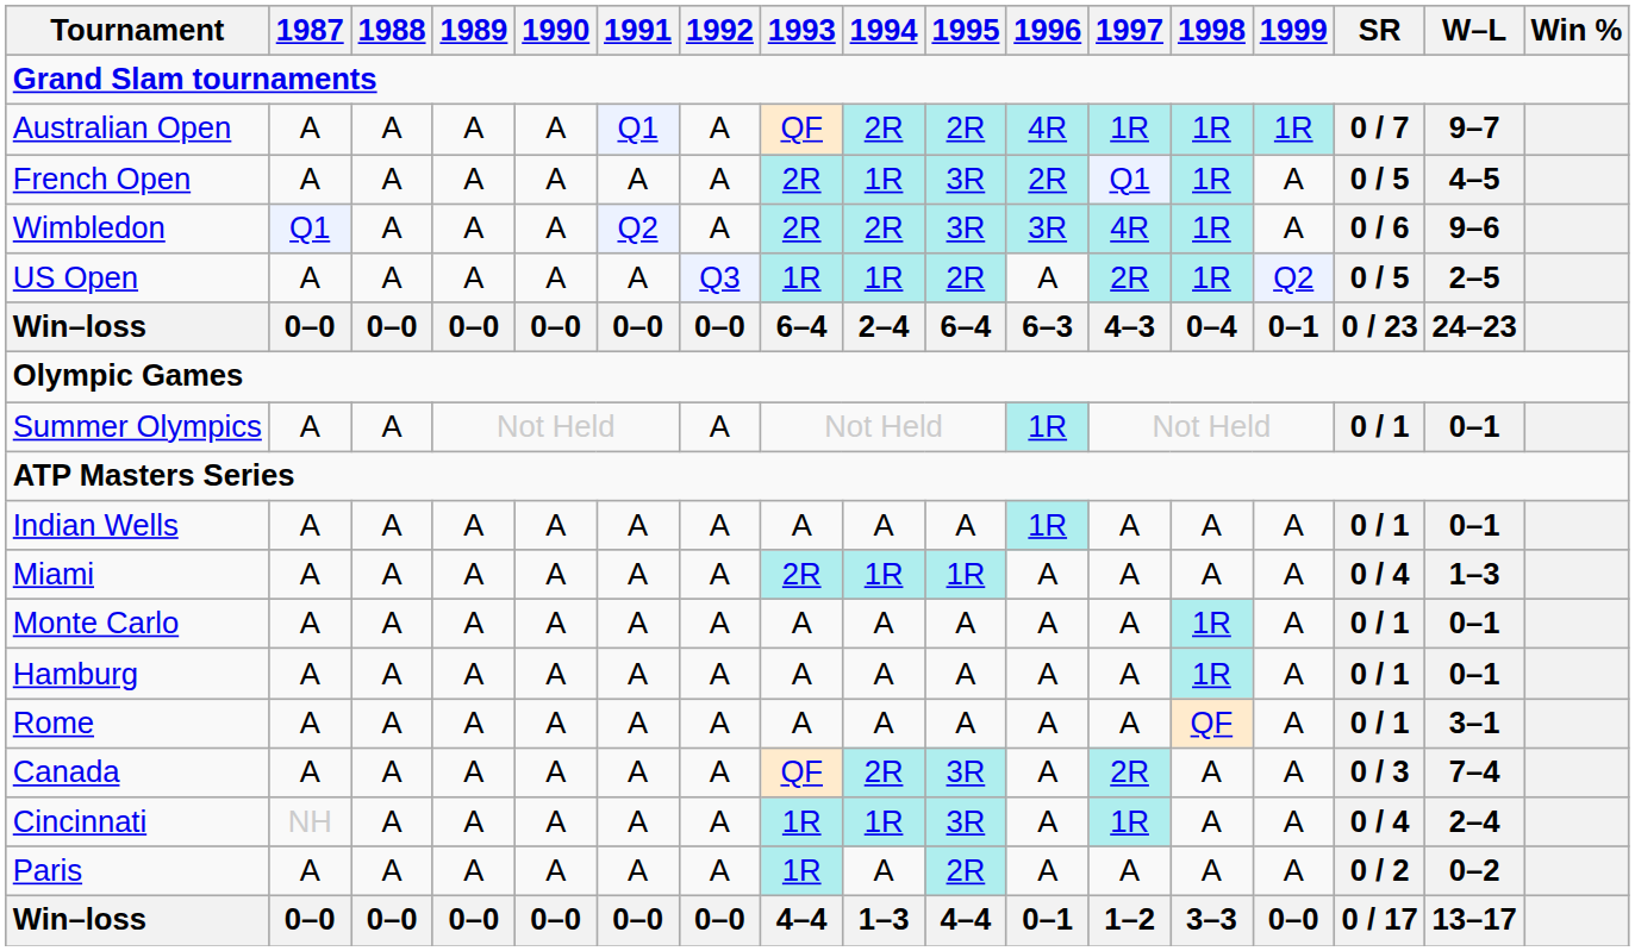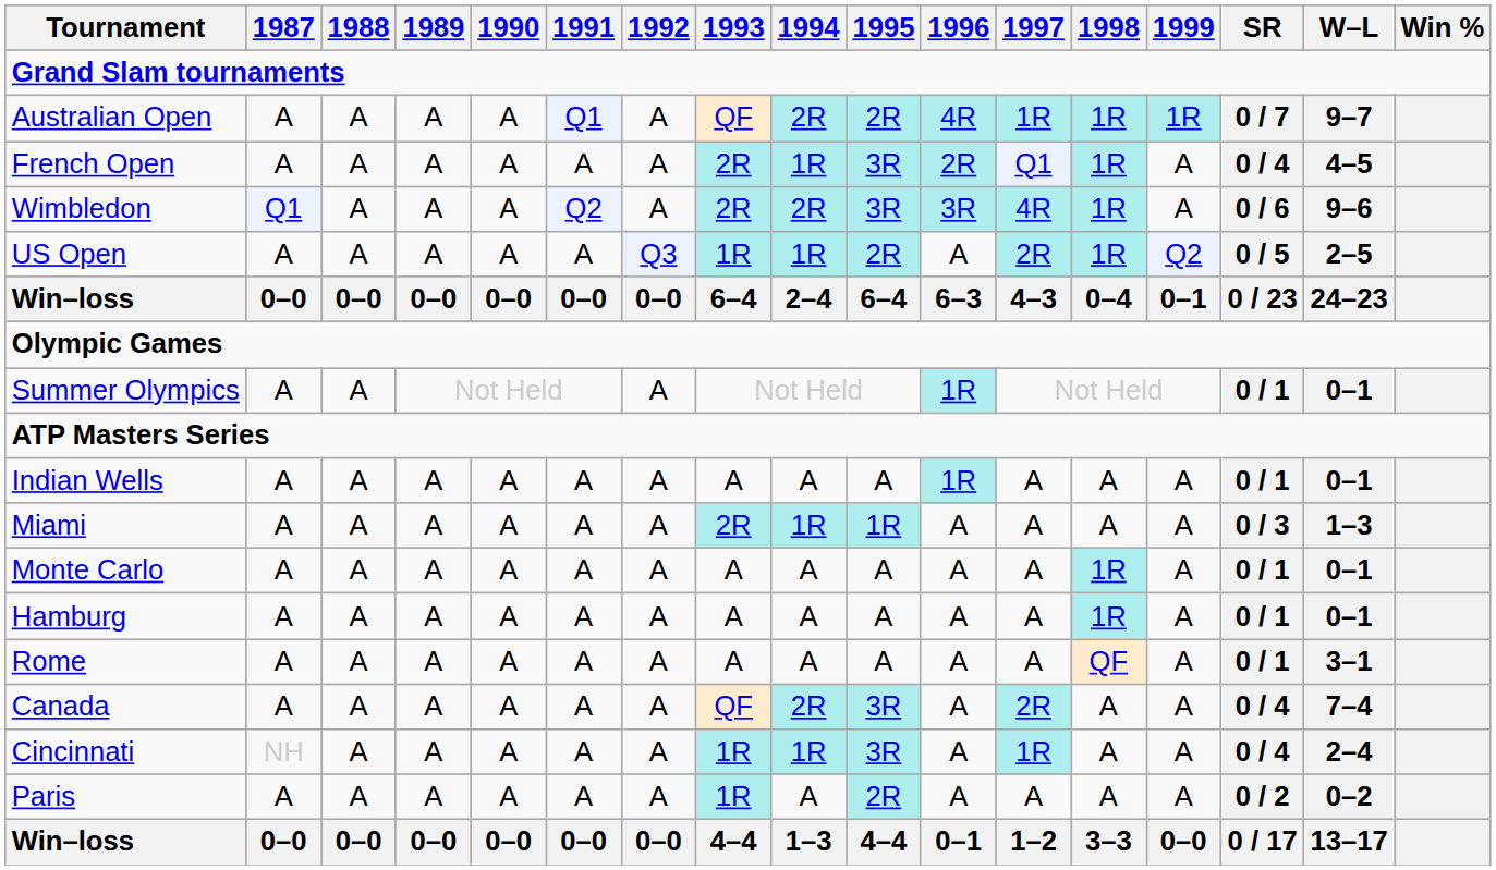 <table class=wikitable style=text-align:center;font-size:97%>
 <tr>
 <th>Tournament</th>
 <th><a href='#'>1987</a></th>
 <th><a href='#'>1988</a></th>
 <th><a href='#'>1989</a></th>
 <th><a href='#'>1990</a></th>
 <th><a href='#'>1991</a></th>
 <th><a href='#'>1992</a></th>
 <th><a href='#'>1993</a></th>
 <th><a href='#'>1994</a></th>
 <th><a href='#'>1995</a></th>
 <th><a href='#'>1996</a></th>
 <th><a href='#'>1997</a></th>
 <th><a href='#'>1998</a></th>
 <th><a href='#'>1999</a></th>
 <th>SR</th>
 <th>W–L</th>
 <th>Win %</th>
 </tr>
 <tr>
 <td colspan=23 align=left><strong><a href='#'>Grand Slam tournaments</a></strong></td>
 </tr>
 <tr>
 <td align=left><a href='#'>Australian Open</a></td>
 <td>A</td>
 <td>A</td>
 <td>A</td>
 <td>A</td>
 <td bgcolor=ecf2ff><a href='#'>Q1</a></td>
 <td>A</td>
 <td bgcolor=ffebcd><a href='#'>QF</a></td>
 <td bgcolor=afeeee><a href='#'>2R</a></td>
 <td bgcolor=afeeee><a href='#'>2R</a></td>
 <td bgcolor=afeeee><a href='#'>4R</a></td>
 <td bgcolor=afeeee><a href='#'>1R</a></td>
 <td bgcolor=afeeee><a href='#'>1R</a></td>
 <td bgcolor=afeeee><a href='#'>1R</a></td>
 <th>0 / 7</th>
 <th>9–7</th>
 <th></th>
 </tr>
 <tr>
 <td align=left><a href='#'>French Open</a></td>
 <td>A</td>
 <td>A</td>
 <td>A</td>
 <td>A</td>
 <td>A</td>
 <td>A</td>
 <td bgcolor=afeeee><a href='#'>2R</a></td>
 <td bgcolor=afeeee><a href='#'>1R</a></td>
 <td bgcolor=afeeee><a href='#'>3R</a></td>
 <td bgcolor=afeeee><a href='#'>2R</a></td>
 <td bgcolor=ecf2ff><a href='#'>Q1</a></td>
 <td bgcolor=afeeee><a href='#'>1R</a></td>
 <td>A</td>
-<th>0 / 5</th>
+<th>0 / 4</th>
 <th>4–5</th>
 <th></th>
 </tr>
 <tr>
 <td align=left><a href='#'>Wimbledon</a></td>
 <td bgcolor=ecf2ff><a href='#'>Q1</a></td>
 <td>A</td>
 <td>A</td>
 <td>A</td>
 <td bgcolor=ecf2ff><a href='#'>Q2</a></td>
 <td>A</td>
 <td bgcolor=afeeee><a href='#'>2R</a></td>
 <td bgcolor=afeeee><a href='#'>2R</a></td>
 <td bgcolor=afeeee><a href='#'>3R</a></td>
 <td bgcolor=afeeee><a href='#'>3R</a></td>
 <td bgcolor=afeeee><a href='#'>4R</a></td>
 <td bgcolor=afeeee><a href='#'>1R</a></td>
 <td>A</td>
 <th>0 / 6</th>
 <th>9–6</th>
 <th></th>
 </tr>
 <tr>
 <td align=left><a href='#'>US Open</a></td>
 <td>A</td>
 <td>A</td>
 <td>A</td>
 <td>A</td>
 <td>A</td>
 <td bgcolor=ecf2ff><a href='#'>Q3</a></td>
 <td bgcolor=afeeee><a href='#'>1R</a></td>
 <td bgcolor=afeeee><a href='#'>1R</a></td>
 <td bgcolor=afeeee><a href='#'>2R</a></td>
 <td>A</td>
 <td bgcolor=afeeee><a href='#'>2R</a></td>
 <td bgcolor=afeeee><a href='#'>1R</a></td>
 <td bgcolor=ecf2ff><a href='#'>Q2</a></td>
 <th>0 / 5</th>
 <th>2–5</th>
 <th></th>
 </tr>
 <tr>
 <th style=text-align:left>Win–loss</th>
 <th>0–0</th>
 <th>0–0</th>
 <th>0–0</th>
 <th>0–0</th>
 <th>0–0</th>
 <th>0–0</th>
 <th>6–4</th>
 <th>2–4</th>
 <th>6–4</th>
 <th>6–3</th>
 <th>4–3</th>
 <th>0–4</th>
 <th>0–1</th>
 <th>0 / 23</th>
 <th>24–23</th>
 <th></th>
 </tr>
 <tr>
 <td colspan=22 align=left><strong>Olympic Games</strong></td>
 </tr>
 <tr>
 <td align=left><a href='#'>Summer Olympics</a></td>
 <td>A</td>
 <td>A</td>
 <td colspan=3 style=color:#cccccc>Not Held</td>
 <td>A</td>
 <td colspan=3 style=color:#cccccc>Not Held</td>
 <td style=background:#afeeee><a href='#'>1R</a></td>
 <td colspan=3 style=color:#cccccc>Not Held</td>
 <th>0 / 1</th>
 <th>0–1</th>
 <th></th>
 </tr>
 <tr>
 <td colspan=23 align=left><strong>ATP Masters Series</strong></td>
 </tr>
 <tr>
 <td align=left><a href='#'>Indian Wells</a></td>
 <td>A</td>
 <td>A</td>
 <td>A</td>
 <td>A</td>
 <td>A</td>
 <td>A</td>
 <td>A</td>
 <td>A</td>
 <td>A</td>
 <td bgcolor=afeeee><a href='#'>1R</a></td>
 <td>A</td>
 <td>A</td>
 <td>A</td>
 <th>0 / 1</th>
 <th>0–1</th>
 <th></th>
 </tr>
 <tr>
 <td align=left><a href='#'>Miami</a></td>
 <td>A</td>
 <td>A</td>
 <td>A</td>
 <td>A</td>
 <td>A</td>
 <td>A</td>
 <td bgcolor=afeeee><a href='#'>2R</a></td>
 <td bgcolor=afeeee><a href='#'>1R</a></td>
 <td bgcolor=afeeee><a href='#'>1R</a></td>
 <td>A</td>
 <td>A</td>
 <td>A</td>
 <td>A</td>
-<th>0 / 4</th>
+<th>0 / 3</th>
 <th>1–3</th>
 <th></th>
 </tr>
 <tr>
 <td align=left><a href='#'>Monte Carlo</a></td>
 <td>A</td>
 <td>A</td>
 <td>A</td>
 <td>A</td>
 <td>A</td>
 <td>A</td>
 <td>A</td>
 <td>A</td>
 <td>A</td>
 <td>A</td>
 <td>A</td>
 <td bgcolor=afeeee><a href='#'>1R</a></td>
 <td>A</td>
 <th>0 / 1</th>
 <th>0–1</th>
 <th></th>
 </tr>
 <tr>
 <td align=left><a href='#'>Hamburg</a></td>
 <td>A</td>
 <td>A</td>
 <td>A</td>
 <td>A</td>
 <td>A</td>
 <td>A</td>
 <td>A</td>
 <td>A</td>
 <td>A</td>
 <td>A</td>
 <td>A</td>
 <td bgcolor=afeeee><a href='#'>1R</a></td>
 <td>A</td>
 <th>0 / 1</th>
 <th>0–1</th>
 <th></th>
 </tr>
 <tr>
 <td align=left><a href='#'>Rome</a></td>
 <td>A</td>
 <td>A</td>
 <td>A</td>
 <td>A</td>
 <td>A</td>
 <td>A</td>
 <td>A</td>
 <td>A</td>
 <td>A</td>
 <td>A</td>
 <td>A</td>
 <td bgcolor=ffebcd><a href='#'>QF</a></td>
 <td>A</td>
 <th>0 / 1</th>
 <th>3–1</th>
 <th></th>
 </tr>
 <tr>
 <td align=left><a href='#'>Canada</a></td>
 <td>A</td>
 <td>A</td>
 <td>A</td>
 <td>A</td>
 <td>A</td>
 <td>A</td>
 <td bgcolor=ffebcd><a href='#'>QF</a></td>
 <td bgcolor=afeeee><a href='#'>2R</a></td>
 <td bgcolor=afeeee><a href='#'>3R</a></td>
 <td>A</td>
 <td bgcolor=afeeee><a href='#'>2R</a></td>
 <td>A</td>
 <td>A</td>
-<th>0 / 3</th>
+<th>0 / 4</th>
 <th>7–4</th>
 <th></th>
 </tr>
 <tr>
 <td align=left><a href='#'>Cincinnati</a></td>
 <td colspan=1 style=color:#cccccc>NH</td>
 <td>A</td>
 <td>A</td>
 <td>A</td>
 <td>A</td>
 <td>A</td>
 <td bgcolor=afeeee><a href='#'>1R</a></td>
 <td bgcolor=afeeee><a href='#'>1R</a></td>
 <td bgcolor=afeeee><a href='#'>3R</a></td>
 <td>A</td>
 <td bgcolor=afeeee><a href='#'>1R</a></td>
 <td>A</td>
 <td>A</td>
 <th>0 / 4</th>
 <th>2–4</th>
 <th></th>
 </tr>
 <tr>
 <td align=left><a href='#'>Paris</a></td>
 <td>A</td>
 <td>A</td>
 <td>A</td>
 <td>A</td>
 <td>A</td>
 <td>A</td>
 <td bgcolor=afeeee><a href='#'>1R</a></td>
 <td>A</td>
 <td bgcolor=afeeee><a href='#'>2R</a></td>
 <td>A</td>
 <td>A</td>
 <td>A</td>
 <td>A</td>
 <th>0 / 2</th>
 <th>0–2</th>
 <th></th>
 </tr>
 <tr>
 <th style=text-align:left>Win–loss</th>
 <th>0–0</th>
 <th>0–0</th>
 <th>0–0</th>
 <th>0–0</th>
 <th>0–0</th>
 <th>0–0</th>
 <th>4–4</th>
 <th>1–3</th>
 <th>4–4</th>
 <th>0–1</th>
 <th>1–2</th>
 <th>3–3</th>
 <th>0–0</th>
 <th>0 / 17</th>
 <th>13–17</th>
 <th></th>
 </tr>
 </table>
